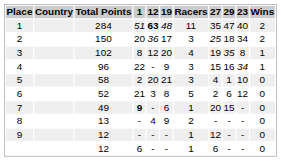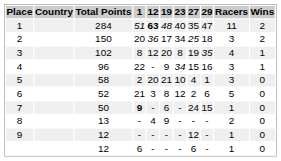 <table border="0" style="border: 1px solid #999; background-color:#FFFFFF; text-align:center">
 <tr align="center" bgcolor="#CCCCCC">
 <th>Place</th>
 <th>Country</th>
 <th>Total Points</th>
 <th>1</th>
 <th>12</th>
 <th>19</th>
-<th>Racers</th>
+<th>23</th>
 <th>27</th>
 <th>29</th>
-<th>23</th>
+<th>Racers</th>
 <th>Wins</th>
 </tr>
 <tr bgcolor="#EFEFEF">
 <td>1</td>
 <td align="left"></td>
 <td>284</td>
 <td><em>51</em></td>
 <td><strong>63</strong></td>
 <td><em>48</em></td>
-<td>11</td>
+<td>40</td>
 <td>35</td>
 <td>47</td>
-<td>40</td>
+<td>11</td>
 <td>2</td>
 </tr>
 <tr>
 <td>2</td>
 <td align="left"></td>
 <td>150</td>
 <td>20</td>
 <td><em>36</em></td>
 <td>17</td>
-<td>3</td>
+<td>34</td>
 <td><em>25</em></td>
 <td>18</td>
-<td>34</td>
+<td>3</td>
 <td>2</td>
 </tr>
 <tr bgcolor="#EFEFEF">
 <td>3</td>
 <td align="left"></td>
 <td>102</td>
 <td>8</td>
 <td>12</td>
 <td>20</td>
-<td>4</td>
+<td>8</td>
 <td>19</td>
 <td><em>35</em></td>
-<td>8</td>
+<td>4</td>
 <td>1</td>
 </tr>
 <tr>
 <td>4</td>
 <td align="left"></td>
 <td>96</td>
 <td>22</td>
 <td>-</td>
 <td>9</td>
-<td>3</td>
+<td><em>34</em></td>
 <td>15</td>
 <td>16</td>
-<td><em>34</em></td>
+<td>3</td>
 <td>1</td>
 </tr>
 <tr bgcolor="#EFEFEF">
 <td>5</td>
 <td align="left"></td>
 <td>58</td>
 <td>2</td>
 <td>20</td>
 <td>21</td>
-<td>3</td>
+<td>10</td>
 <td>4</td>
 <td>1</td>
-<td>10</td>
+<td>3</td>
 <td>0</td>
 </tr>
 <tr>
 <td>6</td>
 <td align="left"></td>
 <td>52</td>
 <td>21</td>
 <td>3</td>
 <td>8</td>
-<td>5</td>
+<td>12</td>
 <td>2</td>
 <td>6</td>
-<td>12</td>
+<td>5</td>
 <td>0</td>
 </tr>
 <tr bgcolor="#EFEFEF">
 <td>7</td>
 <td align="left"></td>
-<td>49</td>
+<td>50</td>
 <td><strong>9</strong></td>
 <td>-</td>
 <td>6</td>
+<td>-</td>
+<td>24</td>
+<td>15</td>
 <td>1</td>
-<td>20</td>
-<td>15</td>
-<td>-</td>
 <td>0</td>
 </tr>
 <tr>
 <td>8</td>
 <td align="left"></td>
 <td>13</td>
 <td>-</td>
 <td>4</td>
 <td>9</td>
-<td>2</td>
 <td>-</td>
 <td>-</td>
 <td>-</td>
+<td>2</td>
 <td>0</td>
 </tr>
 <tr bgcolor="#EFEFEF">
 <td>9</td>
 <td align="left"></td>
 <td>12</td>
 <td>-</td>
 <td>-</td>
 <td>-</td>
-<td>1</td>
+<td>-</td>
 <td>12</td>
 <td>-</td>
-<td>-</td>
+<td>1</td>
 <td>0</td>
 </tr>
 <tr>
 <td></td>
 <td align="left"></td>
 <td>12</td>
 <td>6</td>
 <td>-</td>
 <td>-</td>
-<td>1</td>
+<td>-</td>
 <td>6</td>
 <td>-</td>
-<td>-</td>
+<td>1</td>
 <td>0</td>
 </tr>
 </table>
